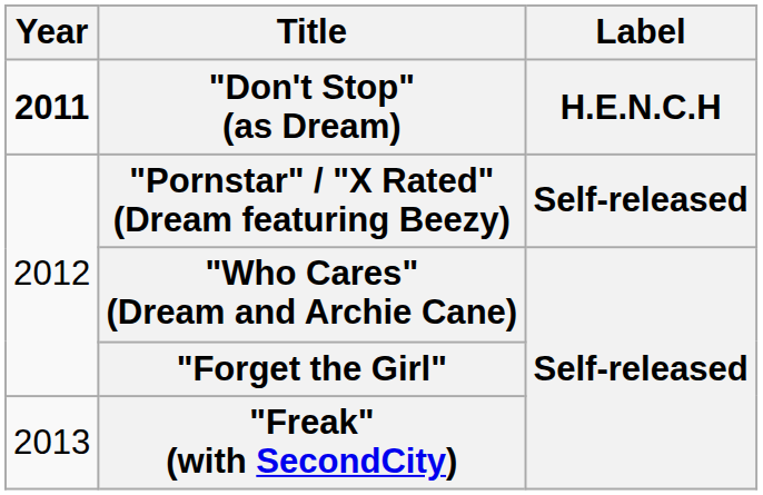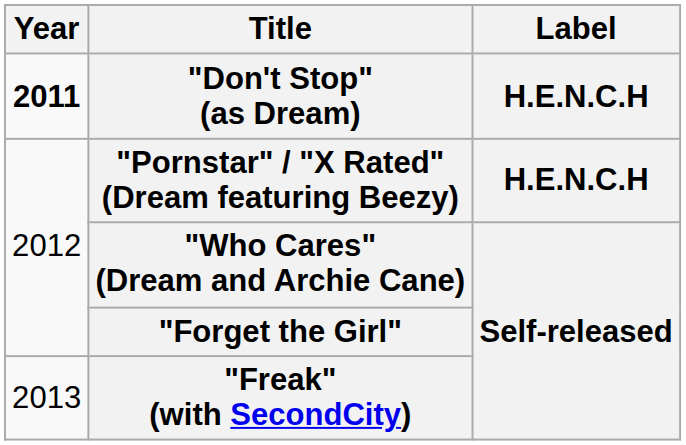 <table class="wikitable plainrowheaders" style="text-align:center;">
 <tr>
 <th scope="col">Year</th>
 <th scope="col">Title</th>
 <th scope="col">Label</th>
 </tr>
 <tr>
 <td><strong>2011</strong></td>
 <th scope="row">"Don't Stop"<br><span>(as Dream)</span></th>
 <th scope="row">H.E.N.C.H</th>
 </tr>
 <tr>
 <td rowspan="3">2012</td>
 <th scope="row">"Pornstar" / "X Rated"<br><span>(Dream featuring Beezy)</span></th>
-<th scope="row">Self-released</th>
+<th scope="row">H.E.N.C.H</th>
 </tr>
 <tr>
 <th scope="row">"Who Cares"<br><span>(Dream and Archie Cane)</span></th>
 <th scope="row" rowspan="3">Self-released</th>
 </tr>
 <tr>
 <th scope="row">"Forget the Girl"</th>
 </tr>
 <tr>
 <td>2013</td>
 <th scope="row">"Freak"<br><span>(with <a href='#'>SecondCity</a>)</span></th>
 </tr>
 </table>
